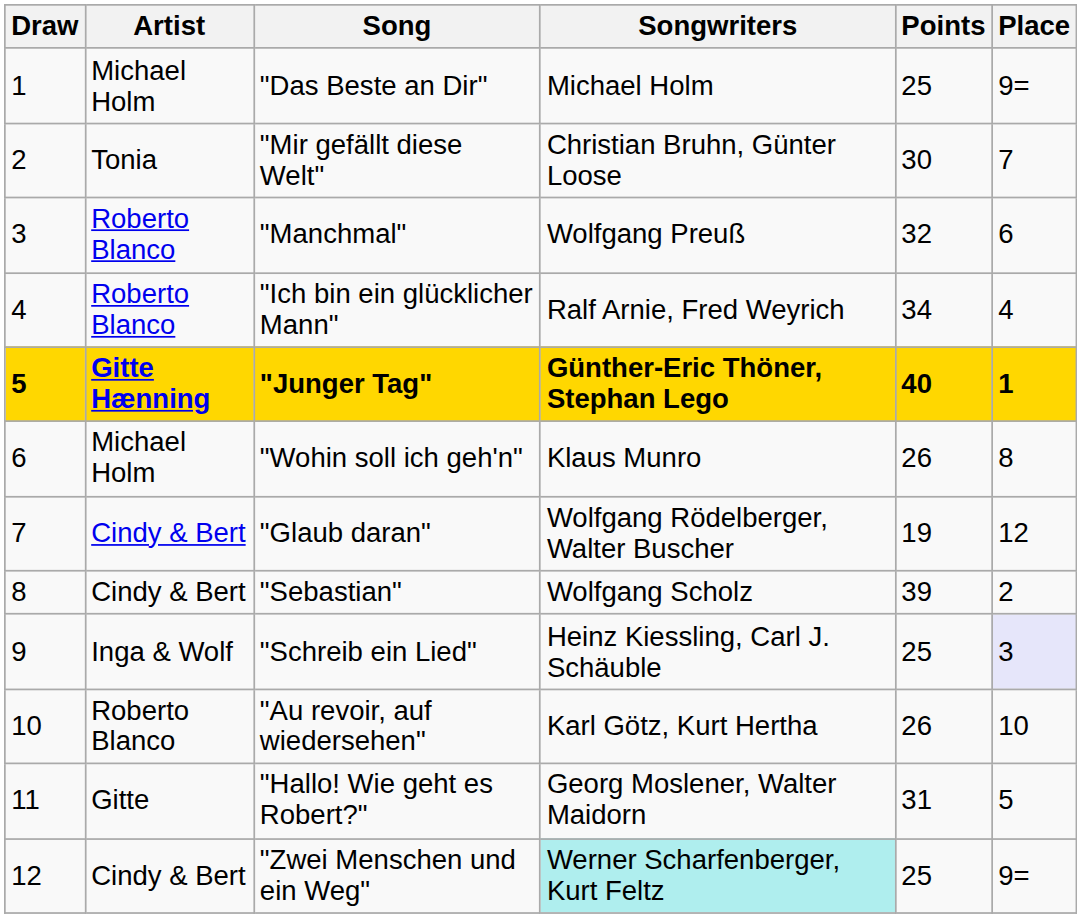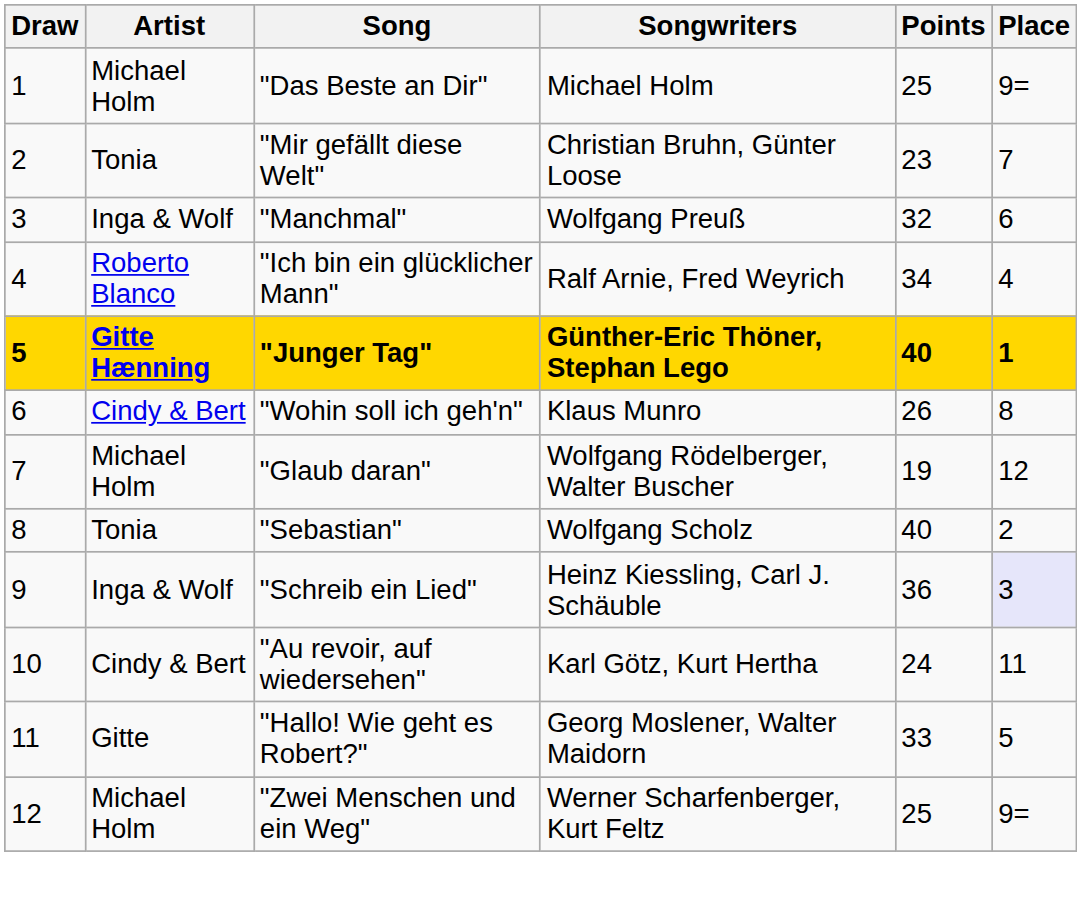 <table class="sortable wikitable" style="margin: 1em auto 1em auto">
 <tr>
 <th>Draw</th>
 <th>Artist</th>
 <th>Song</th>
 <th>Songwriters</th>
 <th>Points</th>
 <th>Place</th>
 </tr>
 <tr>
 <td>1</td>
 <td>Michael Holm</td>
 <td>"Das Beste an Dir"</td>
 <td>Michael Holm</td>
 <td>25</td>
 <td>9=</td>
 </tr>
 <tr>
 <td>2</td>
 <td>Tonia</td>
 <td>"Mir gefällt diese Welt"</td>
 <td>Christian Bruhn, Günter Loose</td>
-<td>30</td>
+<td>23</td>
 <td>7</td>
 </tr>
 <tr>
 <td>3</td>
-<td><a href='#'>Roberto Blanco</a></td>
+<td>Inga & Wolf</td>
 <td>"Manchmal"</td>
 <td>Wolfgang Preuß</td>
 <td>32</td>
 <td>6</td>
 </tr>
 <tr>
 <td>4</td>
 <td><a href='#'>Roberto Blanco</a></td>
 <td>"Ich bin ein glücklicher Mann"</td>
 <td>Ralf Arnie, Fred Weyrich</td>
 <td>34</td>
 <td>4</td>
 </tr>
 <tr bgcolor="#FFD700">
 <td><strong>5</strong></td>
 <td><strong><a href='#'>Gitte Hænning</a></strong></td>
 <td><strong>"Junger Tag"</strong></td>
 <td><strong>Günther-Eric Thöner, Stephan Lego</strong></td>
 <td><strong>40</strong></td>
 <td><strong>1</strong></td>
 </tr>
 <tr>
 <td>6</td>
-<td>Michael Holm</td>
+<td><a href='#'>Cindy & Bert</a></td>
 <td>"Wohin soll ich geh'n"</td>
 <td>Klaus Munro</td>
 <td>26</td>
 <td>8</td>
 </tr>
 <tr>
 <td>7</td>
-<td><a href='#'>Cindy & Bert</a></td>
+<td>Michael Holm</td>
 <td>"Glaub daran"</td>
 <td>Wolfgang Rödelberger, Walter Buscher</td>
 <td>19</td>
 <td>12</td>
 </tr>
 <tr>
 <td>8</td>
-<td>Cindy & Bert</td>
+<td>Tonia</td>
 <td>"Sebastian"</td>
 <td>Wolfgang Scholz</td>
-<td>39</td>
+<td>40</td>
 <td>2</td>
 </tr>
 <tr>
 <td>9</td>
 <td>Inga & Wolf</td>
 <td>"Schreib ein Lied"</td>
 <td>Heinz Kiessling, Carl J. Schäuble</td>
-<td>25</td>
+<td>36</td>
 <td style="background: lavender;">3</td>
 </tr>
 <tr>
 <td>10</td>
-<td>Roberto Blanco</td>
+<td>Cindy & Bert</td>
 <td>"Au revoir, auf wiedersehen"</td>
 <td>Karl Götz, Kurt Hertha</td>
-<td>26</td>
-<td>10</td>
+<td>24</td>
+<td>11</td>
 </tr>
 <tr>
 <td>11</td>
 <td>Gitte</td>
 <td>"Hallo! Wie geht es Robert?"</td>
 <td>Georg Moslener, Walter Maidorn</td>
-<td>31</td>
+<td>33</td>
 <td>5</td>
 </tr>
 <tr>
 <td>12</td>
-<td>Cindy & Bert</td>
+<td>Michael Holm</td>
 <td>"Zwei Menschen und ein Weg"</td>
-<td style="background: paleturquoise;">Werner Scharfenberger, Kurt Feltz</td>
+<td>Werner Scharfenberger, Kurt Feltz</td>
 <td>25</td>
 <td>9=</td>
 </tr>
 </table>
